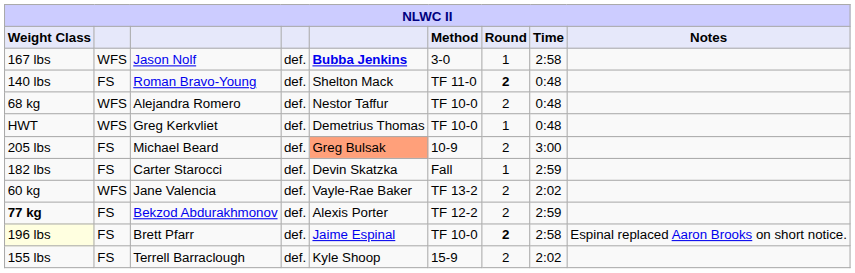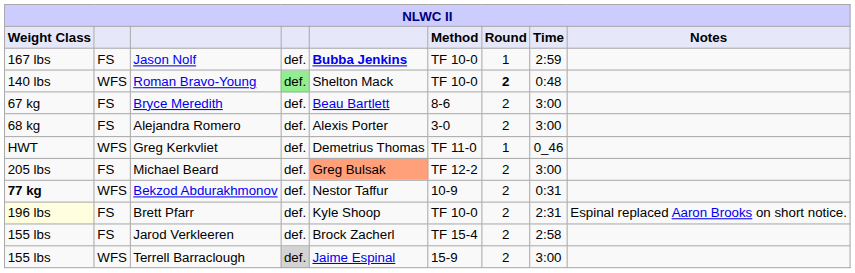 <table class="wikitable" style="font-size: 80%;">
 <tr>
 <th colspan="9" style="background-color: #ccf; color: #000080; text-align: center;"><strong>NLWC II</strong></th>
 </tr>
 <tr>
 <th colspan="1" style="background-color: #E6E8FA; color: #000000; text-align: center;">Weight Class</th>
 <th colspan="1" style="background-color: #E6E8FA; color: #000000; text-align: center;"></th>
 <th colspan="1" style="background-color: #E6E8FA; color: #000000; text-align: center;"></th>
 <th colspan="1" style="background-color: #E6E8FA; color: #000000; text-align: center;"></th>
 <th colspan="1" style="background-color: #E6E8FA; color: #000000; text-align: center;"></th>
 <th colspan="1" style="background-color: #E6E8FA; color: #000000; text-align: center;">Method</th>
 <th colspan="1" style="background-color: #E6E8FA; color: #000000; text-align: center;">Round</th>
 <th colspan="1" style="background-color: #E6E8FA; color: #000000; text-align: center;">Time</th>
 <th colspan="1" style="background-color: #E6E8FA; color: #000000; text-align: center;">Notes</th>
 </tr>
 <tr>
 <td>167 lbs</td>
-<td>WFS</td>
+<td>FS</td>
 <td> <a href='#'>Jason Nolf</a></td>
 <td>def.</td>
 <td><strong> <a href='#'>Bubba Jenkins</a></strong></td>
-<td>3-0</td>
+<td>TF 10-0</td>
 <td align=center>1</td>
-<td align=center>2:58</td>
+<td align=center>2:59</td>
 <td></td>
 </tr>
 <tr>
 <td>140 lbs</td>
-<td>FS</td>
+<td>WFS</td>
 <td> <a href='#'>Roman Bravo-Young</a></td>
-<td>def.</td>
+<td style="background: lightgreen;">def.</td>
 <td> Shelton Mack</td>
-<td>TF 11-0</td>
+<td>TF 10-0</td>
 <td align=center><strong>2</strong></td>
 <td align=center>0:48</td>
 <td></td>
 </tr>
 <tr>
+<td>67 kg</td>
+<td>FS</td>
+<td> <a href='#'>Bryce Meredith</a></td>
+<td>def.</td>
+<td> <a href='#'>Beau Bartlett</a></td>
+<td>8-6</td>
+<td align=center>2</td>
+<td align=center>3:00</td>
+<td></td>
+</tr>
+<tr>
 <td>68 kg</td>
-<td>WFS</td>
+<td>FS</td>
 <td> Alejandra Romero</td>
 <td>def.</td>
-<td> Nestor Taffur</td>
-<td>TF 10-0</td>
+<td> Alexis Porter</td>
+<td>3-0</td>
 <td align=center>2</td>
-<td align=center>0:48</td>
+<td align=center>3:00</td>
 <td></td>
 </tr>
 <tr>
 <td>HWT</td>
 <td>WFS</td>
 <td> Greg Kerkvliet</td>
 <td>def.</td>
 <td> Demetrius Thomas</td>
-<td>TF 10-0</td>
+<td>TF 11-0</td>
 <td align=center>1</td>
-<td align=center>0:48</td>
+<td align=center>0_46</td>
 <td></td>
 </tr>
 <tr>
 <td>205 lbs</td>
 <td>FS</td>
 <td> Michael Beard</td>
 <td>def.</td>
 <td style="background: lightsalmon;"> Greg Bulsak</td>
-<td>10-9</td>
+<td>TF 12-2</td>
 <td align=center>2</td>
 <td align=center>3:00</td>
 <td></td>
 </tr>
 <tr>
-<td>182 lbs</td>
-<td>FS</td>
-<td> Carter Starocci</td>
-<td>def.</td>
-<td> Devin Skatzka</td>
-<td>Fall</td>
-<td align=center>1</td>
-<td align=center>2:59</td>
-<td></td>
-</tr>
-<tr>
-<td>60 kg</td>
+<td><strong>77 kg</strong></td>
 <td>WFS</td>
-<td> Jane Valencia</td>
-<td>def.</td>
-<td> Vayle-Rae Baker</td>
-<td>TF 13-2</td>
-<td align=center>2</td>
-<td align=center>2:02</td>
-<td></td>
-</tr>
-<tr>
-<td><strong>77 kg</strong></td>
-<td>FS</td>
 <td> <a href='#'>Bekzod Abdurakhmonov</a></td>
 <td>def.</td>
-<td> Alexis Porter</td>
-<td>TF 12-2</td>
+<td> Nestor Taffur</td>
+<td>10-9</td>
 <td align=center>2</td>
-<td align=center>2:59</td>
+<td align=center>0:31</td>
 <td></td>
 </tr>
 <tr>
 <td style="background: lightyellow;">196 lbs</td>
 <td>FS</td>
 <td> Brett Pfarr</td>
 <td>def.</td>
-<td> <a href='#'>Jaime Espinal</a></td>
+<td> Kyle Shoop</td>
 <td>TF 10-0</td>
-<td align=center><strong>2</strong></td>
-<td align=center>2:58</td>
+<td align=center>2</td>
+<td align=center>2:31</td>
 <td>Espinal replaced <a href='#'>Aaron Brooks</a> on short notice.</td>
 </tr>
 <tr>
 <td>155 lbs</td>
 <td>FS</td>
+<td> Jarod Verkleeren</td>
+<td>def.</td>
+<td> Brock Zacherl</td>
+<td>TF 15-4</td>
+<td align=center>2</td>
+<td align=center>2:58</td>
+<td></td>
+</tr>
+<tr>
+<td>155 lbs</td>
+<td>WFS</td>
 <td> Terrell Barraclough</td>
-<td>def.</td>
-<td> Kyle Shoop</td>
+<td style="background: lightgrey;">def.</td>
+<td> <a href='#'>Jaime Espinal</a></td>
 <td>15-9</td>
 <td align=center>2</td>
-<td align=center>2:02</td>
+<td align=center>3:00</td>
 <td></td>
 </tr>
 </table>
